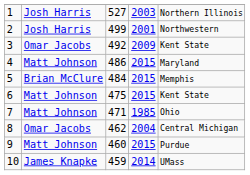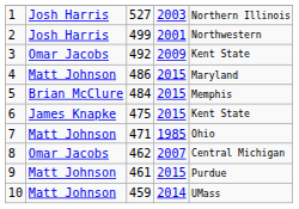 <table class="wikitable">
 <tr>
 </tr>
 <tr>
 <td>1</td>
 <td><a href='#'>Josh Harris</a></td>
 <td><abbr>527</abbr></td>
 <td><a href='#'>2003</a></td>
 <td style="font-size:80%;">Northern Illinois</td>
 </tr>
 <tr>
 <td>2</td>
 <td><a href='#'>Josh Harris</a></td>
 <td><abbr>499</abbr></td>
 <td><a href='#'>2001</a></td>
 <td style="font-size:80%;">Northwestern</td>
 </tr>
 <tr>
 <td>3</td>
 <td><a href='#'>Omar Jacobs</a></td>
 <td><abbr>492</abbr></td>
 <td><a href='#'>2009</a></td>
 <td style="font-size:80%;">Kent State</td>
 </tr>
 <tr>
 <td>4</td>
 <td><a href='#'>Matt Johnson</a></td>
 <td><abbr>486</abbr></td>
 <td><a href='#'>2015</a></td>
 <td style="font-size:80%;">Maryland</td>
 </tr>
 <tr>
 <td>5</td>
 <td><a href='#'>Brian McClure</a></td>
 <td><abbr>484</abbr></td>
 <td><a href='#'>2015</a></td>
 <td style="font-size:80%;">Memphis</td>
 </tr>
 <tr>
 <td>6</td>
-<td><a href='#'>Matt Johnson</a></td>
+<td><a href='#'>James Knapke</a></td>
 <td><abbr>475</abbr></td>
 <td><a href='#'>2015</a></td>
 <td style="font-size:80%;">Kent State</td>
 </tr>
 <tr>
 <td>7</td>
 <td><a href='#'>Matt Johnson</a></td>
 <td><abbr>471</abbr></td>
 <td><a href='#'>1985</a></td>
 <td style="font-size:80%;">Ohio</td>
 </tr>
 <tr>
 <td>8</td>
 <td><a href='#'>Omar Jacobs</a></td>
 <td><abbr>462</abbr></td>
-<td><a href='#'>2004</a></td>
+<td><a href='#'>2007</a></td>
 <td style="font-size:80%;">Central Michigan</td>
 </tr>
 <tr>
 <td>9</td>
 <td><a href='#'>Matt Johnson</a></td>
-<td><abbr>460</abbr></td>
+<td><abbr>461</abbr></td>
 <td><a href='#'>2015</a></td>
 <td style="font-size:80%;">Purdue</td>
 </tr>
 <tr>
 <td>10</td>
-<td><a href='#'>James Knapke</a></td>
+<td><a href='#'>Matt Johnson</a></td>
 <td><abbr>459</abbr></td>
 <td><a href='#'>2014</a></td>
 <td style="font-size:80%;">UMass</td>
 </tr>
 </table>
